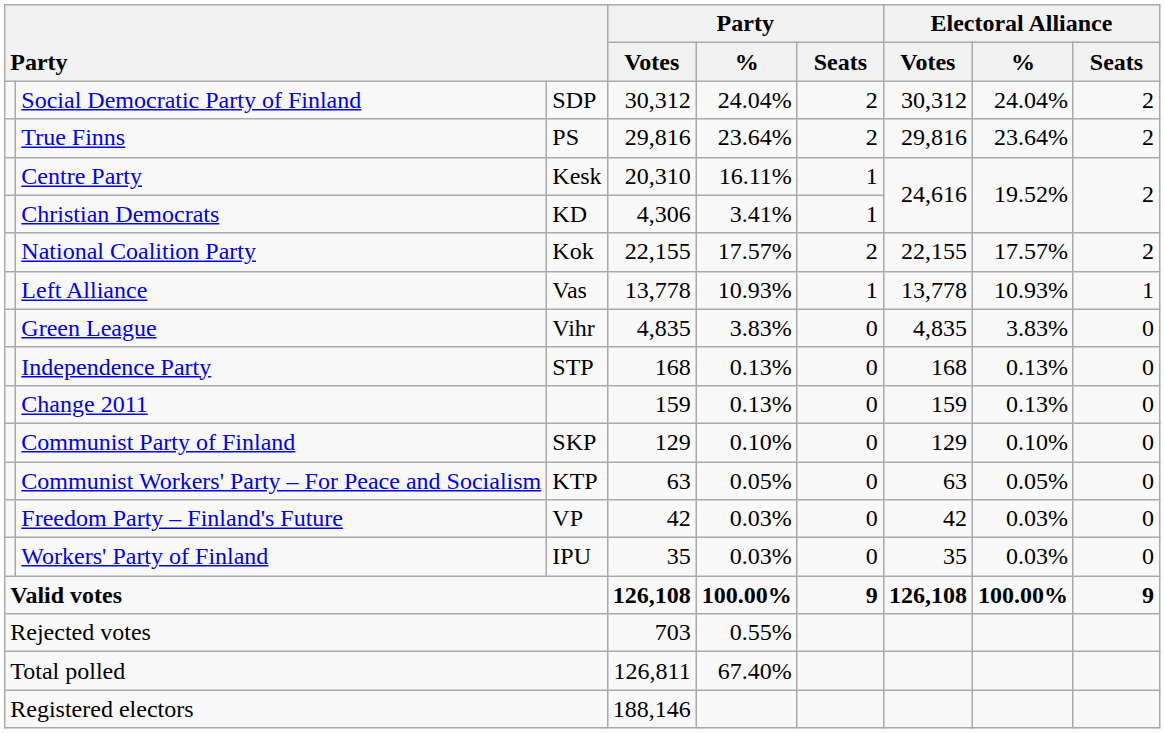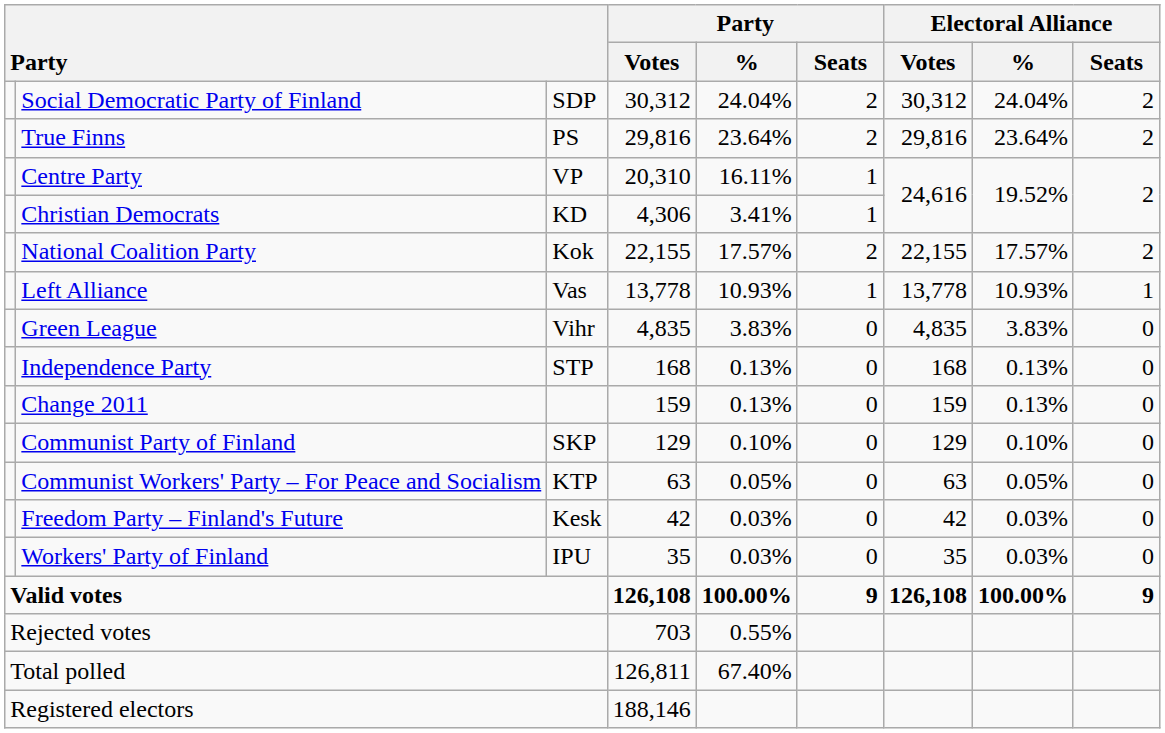 <table class="wikitable" border="1" style="text-align:right;">
 <tr>
 <th style="text-align:left;" valign=bottom rowspan=2 colspan=3>Party</th>
 <th colspan=3>Party</th>
 <th colspan=3>Electoral Alliance</th>
 </tr>
 <tr>
 <th align=center valign=bottom width="50">Votes</th>
 <th align=center valign=bottom width="50">%</th>
 <th align=center valign=bottom width="50">Seats</th>
 <th align=center valign=bottom width="50">Votes</th>
 <th align=center valign=bottom width="50">%</th>
 <th align=center valign=bottom width="50">Seats</th>
 </tr>
 <tr>
 <td></td>
 <td align=left style="white-space: nowrap;"><a href='#'>Social Democratic Party of Finland</a></td>
 <td align=left>SDP</td>
 <td>30,312</td>
 <td>24.04%</td>
 <td>2</td>
 <td>30,312</td>
 <td>24.04%</td>
 <td>2</td>
 </tr>
 <tr>
 <td></td>
 <td align=left><a href='#'>True Finns</a></td>
 <td align=left>PS</td>
 <td>29,816</td>
 <td>23.64%</td>
 <td>2</td>
 <td>29,816</td>
 <td>23.64%</td>
 <td>2</td>
 </tr>
 <tr>
 <td></td>
 <td align=left><a href='#'>Centre Party</a></td>
-<td align=left>Kesk</td>
+<td align=left>VP</td>
 <td>20,310</td>
 <td>16.11%</td>
 <td>1</td>
 <td rowspan=2>24,616</td>
 <td rowspan=2>19.52%</td>
 <td rowspan=2>2</td>
 </tr>
 <tr>
 <td></td>
 <td align=left><a href='#'>Christian Democrats</a></td>
 <td align=left>KD</td>
 <td>4,306</td>
 <td>3.41%</td>
 <td>1</td>
 </tr>
 <tr>
 <td></td>
 <td align=left><a href='#'>National Coalition Party</a></td>
 <td align=left>Kok</td>
 <td>22,155</td>
 <td>17.57%</td>
 <td>2</td>
 <td>22,155</td>
 <td>17.57%</td>
 <td>2</td>
 </tr>
 <tr>
 <td></td>
 <td align=left><a href='#'>Left Alliance</a></td>
 <td align=left>Vas</td>
 <td>13,778</td>
 <td>10.93%</td>
 <td>1</td>
 <td>13,778</td>
 <td>10.93%</td>
 <td>1</td>
 </tr>
 <tr>
 <td></td>
 <td align=left><a href='#'>Green League</a></td>
 <td align=left>Vihr</td>
 <td>4,835</td>
 <td>3.83%</td>
 <td>0</td>
 <td>4,835</td>
 <td>3.83%</td>
 <td>0</td>
 </tr>
 <tr>
 <td></td>
 <td align=left><a href='#'>Independence Party</a></td>
 <td align=left>STP</td>
 <td>168</td>
 <td>0.13%</td>
 <td>0</td>
 <td>168</td>
 <td>0.13%</td>
 <td>0</td>
 </tr>
 <tr>
 <td></td>
 <td align=left><a href='#'>Change 2011</a></td>
 <td align=left></td>
 <td>159</td>
 <td>0.13%</td>
 <td>0</td>
 <td>159</td>
 <td>0.13%</td>
 <td>0</td>
 </tr>
 <tr>
 <td></td>
 <td align=left><a href='#'>Communist Party of Finland</a></td>
 <td align=left>SKP</td>
 <td>129</td>
 <td>0.10%</td>
 <td>0</td>
 <td>129</td>
 <td>0.10%</td>
 <td>0</td>
 </tr>
 <tr>
 <td></td>
 <td align=left><a href='#'>Communist Workers' Party – For Peace and Socialism</a></td>
 <td align=left>KTP</td>
 <td>63</td>
 <td>0.05%</td>
 <td>0</td>
 <td>63</td>
 <td>0.05%</td>
 <td>0</td>
 </tr>
 <tr>
 <td></td>
 <td align=left><a href='#'>Freedom Party – Finland's Future</a></td>
-<td align=left>VP</td>
+<td align=left>Kesk</td>
 <td>42</td>
 <td>0.03%</td>
 <td>0</td>
 <td>42</td>
 <td>0.03%</td>
 <td>0</td>
 </tr>
 <tr>
 <td></td>
 <td align=left><a href='#'>Workers' Party of Finland</a></td>
 <td align=left>IPU</td>
 <td>35</td>
 <td>0.03%</td>
 <td>0</td>
 <td>35</td>
 <td>0.03%</td>
 <td>0</td>
 </tr>
 <tr style="font-weight:bold">
 <td align=left colspan=3>Valid votes</td>
 <td>126,108</td>
 <td>100.00%</td>
 <td>9</td>
 <td>126,108</td>
 <td>100.00%</td>
 <td>9</td>
 </tr>
 <tr>
 <td align=left colspan=3>Rejected votes</td>
 <td>703</td>
 <td>0.55%</td>
 <td></td>
 <td></td>
 <td></td>
 <td></td>
 </tr>
 <tr>
 <td align=left colspan=3>Total polled</td>
 <td>126,811</td>
 <td>67.40%</td>
 <td></td>
 <td></td>
 <td></td>
 <td></td>
 </tr>
 <tr>
 <td align=left colspan=3>Registered electors</td>
 <td>188,146</td>
 <td></td>
 <td></td>
 <td></td>
 <td></td>
 <td></td>
 </tr>
 </table>
